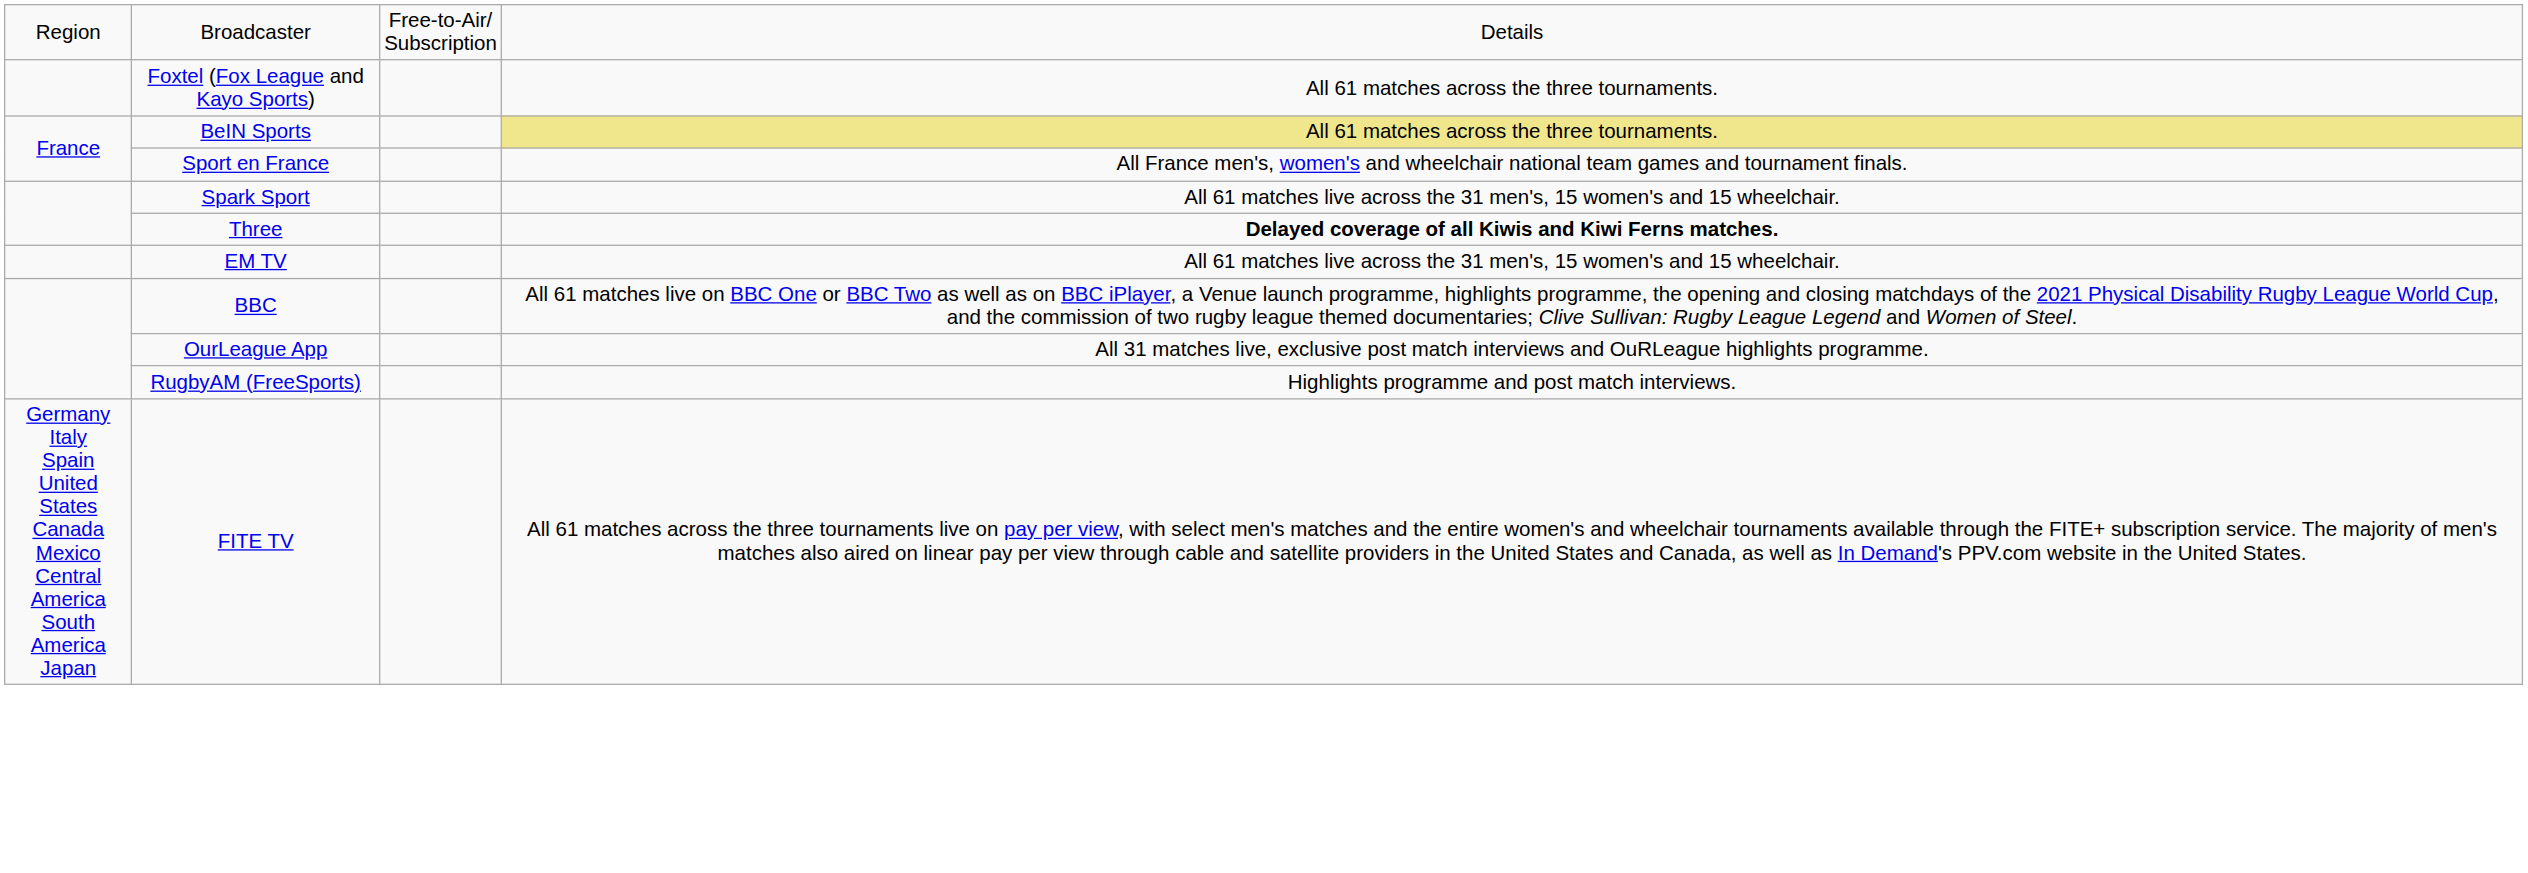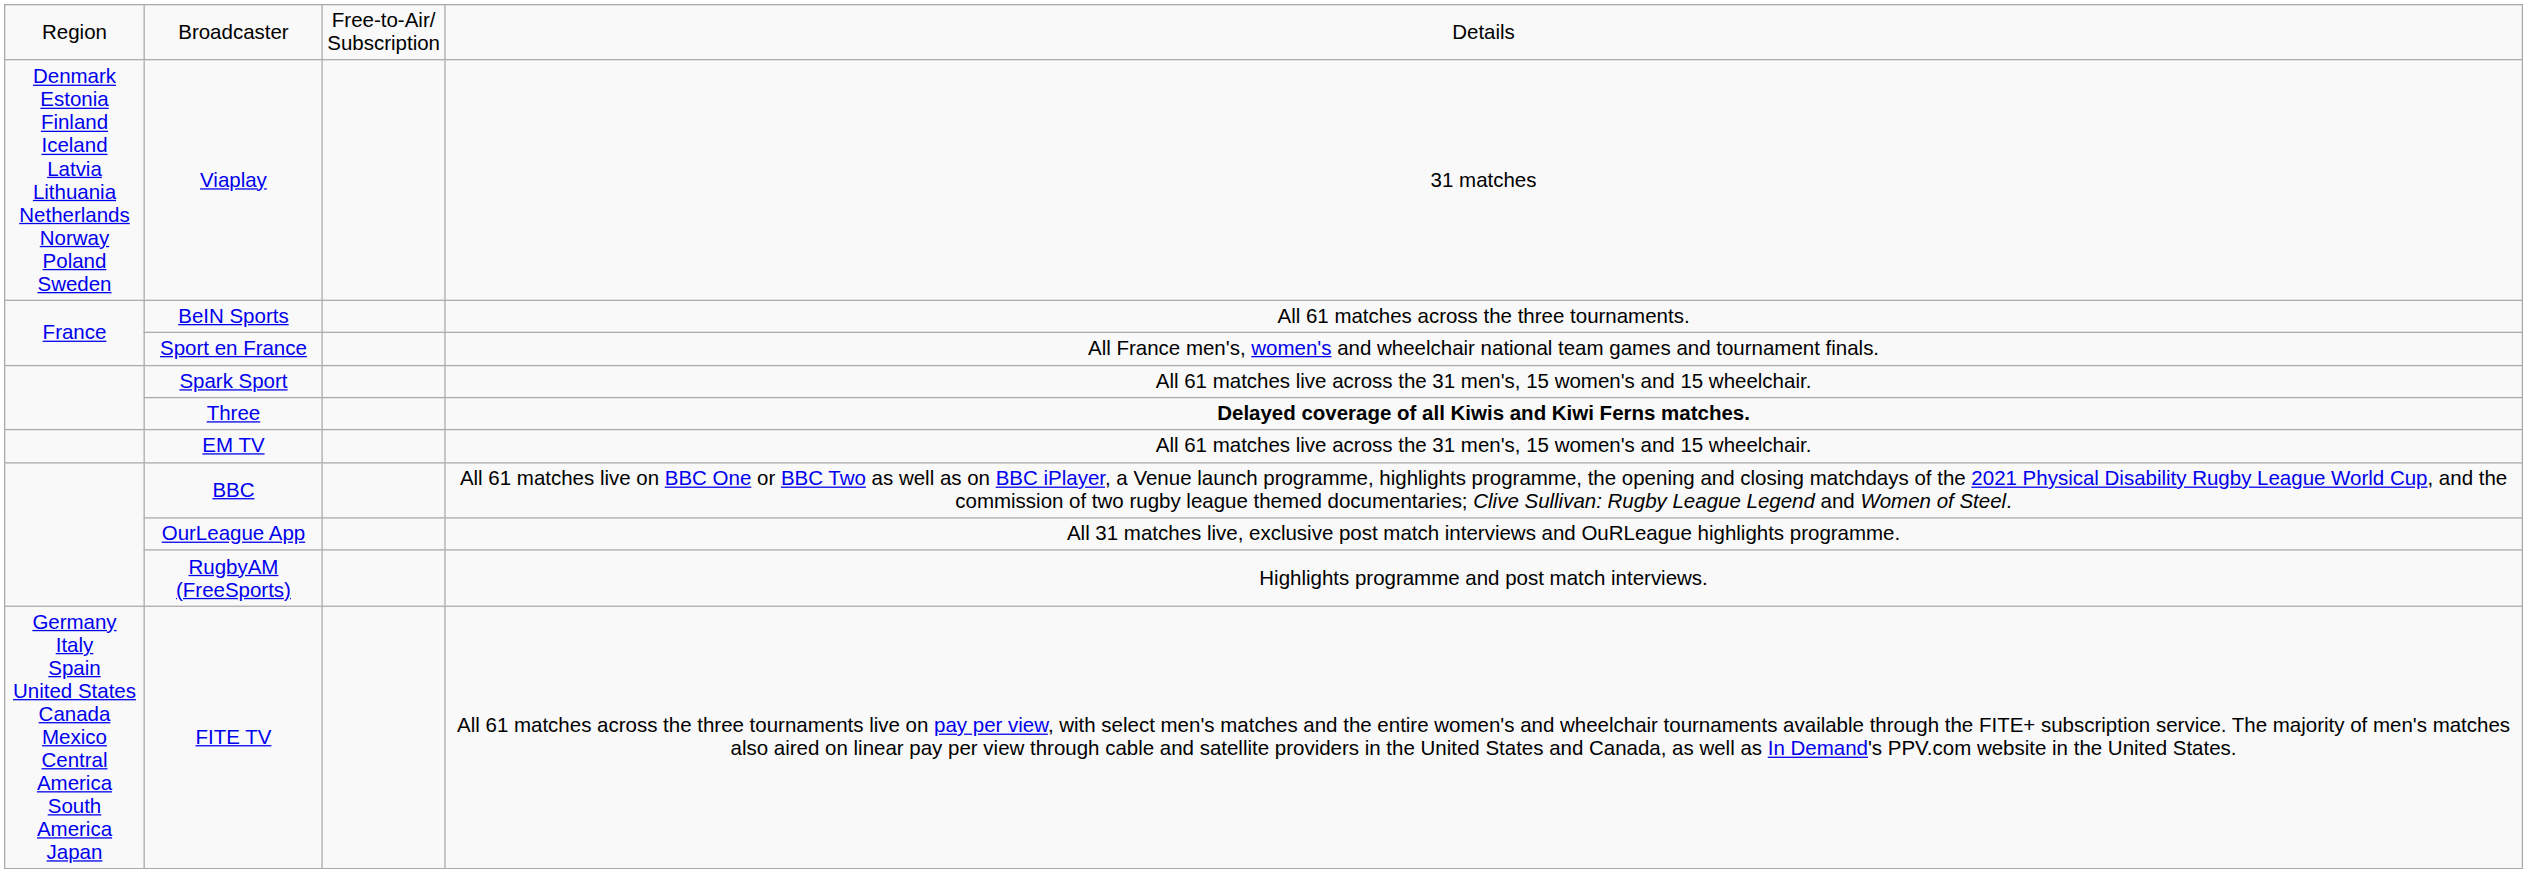 <table class="wikitable" style="text-align:center">
 <tr>
 <td>Region</td>
 <td>Broadcaster</td>
 <td>Free-to-Air/<br>Subscription</td>
 <td>Details</td>
 </tr>
 <tr>
+<td> <a href='#'>Denmark</a><br> <a href='#'>Estonia</a><br> <a href='#'>Finland</a><br> <a href='#'>Iceland</a><br> <a href='#'>Latvia</a><br> <a href='#'>Lithuania</a><br> <a href='#'>Netherlands</a><br> <a href='#'>Norway</a><br> <a href='#'>Poland</a><br> <a href='#'>Sweden</a></td>
+<td><a href='#'>Viaplay</a></td>
 <td></td>
-<td><a href='#'>Foxtel</a> (<a href='#'>Fox League</a> and <a href='#'>Kayo Sports</a>)</td>
-<td></td>
-<td>All 61 matches across the three tournaments.</td>
+<td>31 matches</td>
 </tr>
 <tr>
 <td rowspan="2"> <a href='#'>France</a></td>
 <td><a href='#'>BeIN Sports</a></td>
 <td></td>
-<td style="background: khaki;">All 61 matches across the three tournaments.</td>
+<td>All 61 matches across the three tournaments.</td>
 </tr>
 <tr>
 <td><a href='#'>Sport en France</a></td>
 <td></td>
 <td>All France men's, <a href='#'>women's</a> and wheelchair national team games and tournament finals.</td>
 </tr>
 <tr>
 <td rowspan="2"></td>
 <td><a href='#'>Spark Sport</a></td>
 <td></td>
 <td>All 61 matches live across the 31 men's, 15 women's and 15 wheelchair.</td>
 </tr>
 <tr>
 <td><a href='#'>Three</a></td>
 <td></td>
 <td><strong>Delayed coverage of all Kiwis and Kiwi Ferns matches.</strong></td>
 </tr>
 <tr>
 <td></td>
 <td><a href='#'>EM TV</a></td>
 <td></td>
 <td>All 61 matches live across the 31 men's, 15 women's and 15 wheelchair.</td>
 </tr>
 <tr>
 <td rowspan="3"></td>
 <td><a href='#'>BBC</a></td>
 <td></td>
 <td>All 61 matches live on <a href='#'>BBC One</a> or <a href='#'>BBC Two</a> as well as on <a href='#'>BBC iPlayer</a>, a Venue launch programme, highlights programme, the opening and closing matchdays of the <a href='#'>2021 Physical Disability Rugby League World Cup</a>, and the commission of two rugby league themed documentaries; <em>Clive Sullivan: Rugby League Legend</em> and <em>Women of Steel</em>.</td>
 </tr>
 <tr>
 <td><a href='#'>OurLeague App</a></td>
 <td></td>
 <td>All 31 matches live, exclusive post match interviews and OuRLeague highlights programme.</td>
 </tr>
 <tr>
 <td><a href='#'>RugbyAM (FreeSports)</a></td>
 <td></td>
 <td>Highlights programme and post match interviews.</td>
 </tr>
 <tr>
 <td> <a href='#'>Germany</a><br>  <a href='#'>Italy</a><br> <a href='#'>Spain</a><br> <a href='#'>United States</a><br>  <a href='#'>Canada</a> <br>  <a href='#'>Mexico</a> <br> <a href='#'>Central America</a> <br> <a href='#'>South America</a> <br>  <a href='#'>Japan</a></td>
 <td><a href='#'>FITE TV</a></td>
 <td></td>
 <td>All 61 matches across the three tournaments live on <a href='#'>pay per view</a>, with select men's matches and the entire women's and wheelchair tournaments available through the FITE+ subscription service. The majority of men's matches also aired on linear pay per view through cable and satellite providers in the United States and Canada, as well as <a href='#'>In Demand</a>'s PPV.com website in the United States.</td>
 </tr>
 </table>
